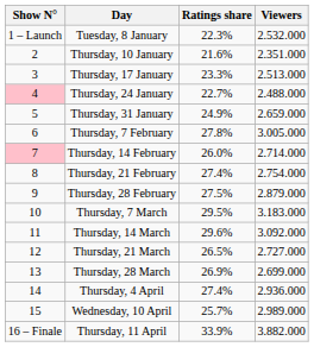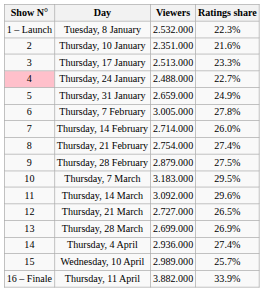 <table class="wikitable sortable centre" style="text-align:center; font-size:90%">
 <tr>
 <th>Show N°</th>
 <th>Day</th>
+<th>Viewers</th>
 <th>Ratings share</th>
-<th>Viewers</th>
 </tr>
 <tr>
 <td>1 – Launch</td>
 <td>Tuesday, 8 January</td>
+<td>2.532.000</td>
 <td>22.3%</td>
-<td>2.532.000</td>
 </tr>
 <tr>
 <td>2</td>
 <td>Thursday, 10 January</td>
+<td>2.351.000</td>
 <td>21.6%</td>
-<td>2.351.000</td>
 </tr>
 <tr>
 <td>3</td>
 <td>Thursday, 17 January</td>
+<td>2.513.000</td>
 <td>23.3%</td>
-<td>2.513.000</td>
 </tr>
 <tr>
 <td style="background: pink;">4</td>
 <td>Thursday, 24 January</td>
+<td>2.488.000</td>
 <td>22.7%</td>
-<td>2.488.000</td>
 </tr>
 <tr>
 <td>5</td>
 <td>Thursday, 31 January</td>
+<td>2.659.000</td>
 <td>24.9%</td>
-<td>2.659.000</td>
 </tr>
 <tr>
 <td>6</td>
 <td>Thursday, 7 February</td>
+<td>3.005.000</td>
 <td>27.8%</td>
-<td>3.005.000</td>
 </tr>
 <tr>
-<td style="background: pink;">7</td>
+<td>7</td>
 <td>Thursday, 14 February</td>
+<td>2.714.000</td>
 <td>26.0%</td>
-<td>2.714.000</td>
 </tr>
 <tr>
 <td>8</td>
 <td>Thursday, 21 February</td>
+<td>2.754.000</td>
 <td>27.4%</td>
-<td>2.754.000</td>
 </tr>
 <tr>
 <td>9</td>
 <td>Thursday, 28 February</td>
+<td>2.879.000</td>
 <td>27.5%</td>
-<td>2.879.000</td>
 </tr>
 <tr>
 <td>10</td>
 <td>Thursday, 7 March</td>
+<td>3.183.000</td>
 <td>29.5%</td>
-<td>3.183.000</td>
 </tr>
 <tr>
 <td>11</td>
 <td>Thursday, 14 March</td>
+<td>3.092.000</td>
 <td>29.6%</td>
-<td>3.092.000</td>
 </tr>
 <tr>
 <td>12</td>
 <td>Thursday, 21 March</td>
+<td>2.727.000</td>
 <td>26.5%</td>
-<td>2.727.000</td>
 </tr>
 <tr>
 <td>13</td>
 <td>Thursday, 28 March</td>
+<td>2.699.000</td>
 <td>26.9%</td>
-<td>2.699.000</td>
 </tr>
 <tr>
 <td>14</td>
 <td>Thursday, 4 April</td>
+<td>2.936.000</td>
 <td>27.4%</td>
-<td>2.936.000</td>
 </tr>
 <tr>
 <td>15</td>
 <td>Wednesday, 10 April</td>
+<td>2.989.000</td>
 <td>25.7%</td>
-<td>2.989.000</td>
 </tr>
 <tr>
 <td>16 – Finale</td>
 <td>Thursday, 11 April</td>
+<td>3.882.000</td>
 <td>33.9%</td>
-<td>3.882.000</td>
 </tr>
 </table>
